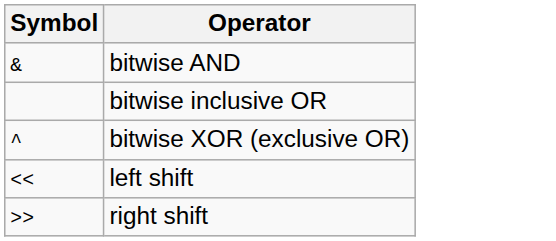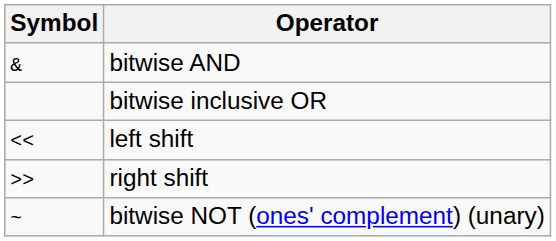 <table class="wikitable">
 <tr>
 <th>Symbol</th>
 <th>Operator</th>
 </tr>
 <tr>
 <td><code>&</code></td>
 <td>bitwise AND</td>
 </tr>
 <tr>
 <td><code></code></td>
 <td>bitwise inclusive OR</td>
 </tr>
 <tr>
-<td><code>^</code></td>
-<td>bitwise XOR (exclusive OR)</td>
-</tr>
-<tr>
 <td><code><<</code></td>
 <td>left shift</td>
 </tr>
 <tr>
 <td><code>>></code></td>
 <td>right shift</td>
 </tr>
+<tr>
+<td><code>~</code></td>
+<td>bitwise NOT (<a href='#'>ones' complement</a>) (unary)</td>
+</tr>
 </table>
